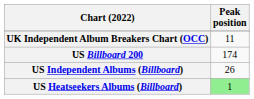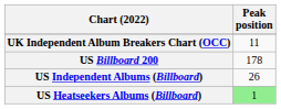 <table class="wikitable sortable plainrowheaders" style="text-align:center">
 <tr>
 <th scope="col">Chart (2022)</th>
 <th scope="col">Peak<br>position</th>
 </tr>
 <tr>
 </tr>
 <tr>
 <th scope="row">UK Independent Album Breakers Chart (<a href='#'>OCC</a>)</th>
 <td>11</td>
 </tr>
 <tr>
 <th scope="row">US <a href='#'><em>Billboard</em> 200</a></th>
-<td>174</td>
+<td>178</td>
 </tr>
 <tr>
 <th scope="row">US <a href='#'>Independent Albums</a> (<em><a href='#'>Billboard</a></em>)</th>
 <td>26</td>
 </tr>
 <tr>
 <th scope="row">US <a href='#'>Heatseekers Albums</a> (<em><a href='#'>Billboard</a></em>)</th>
 <td style="background: lightgreen;">1</td>
 </tr>
 </table>
